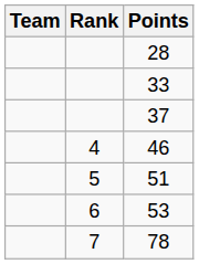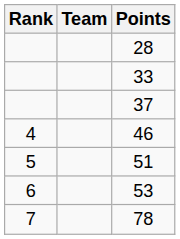 <table class="wikitable sortable" style=" text-align:center; font-size:95%;">
 <tr>
+<th>Rank</th>
 <th>Team</th>
-<th>Rank</th>
 <th>Points</th>
 </tr>
 <tr>
+<td></td>
 <td align="left"></td>
-<td></td>
 <td>28</td>
 </tr>
 <tr>
+<td></td>
 <td align="left"></td>
-<td></td>
 <td>33</td>
 </tr>
 <tr>
+<td></td>
 <td align="left"></td>
-<td></td>
 <td>37</td>
 </tr>
 <tr>
+<td>4</td>
 <td align="left"></td>
-<td>4</td>
 <td>46</td>
 </tr>
 <tr>
+<td>5</td>
 <td align="left"></td>
-<td>5</td>
 <td>51</td>
 </tr>
 <tr>
+<td>6</td>
 <td align="left"></td>
-<td>6</td>
 <td>53</td>
 </tr>
 <tr>
+<td>7</td>
 <td align="left"></td>
-<td>7</td>
 <td>78</td>
 </tr>
 </table>
